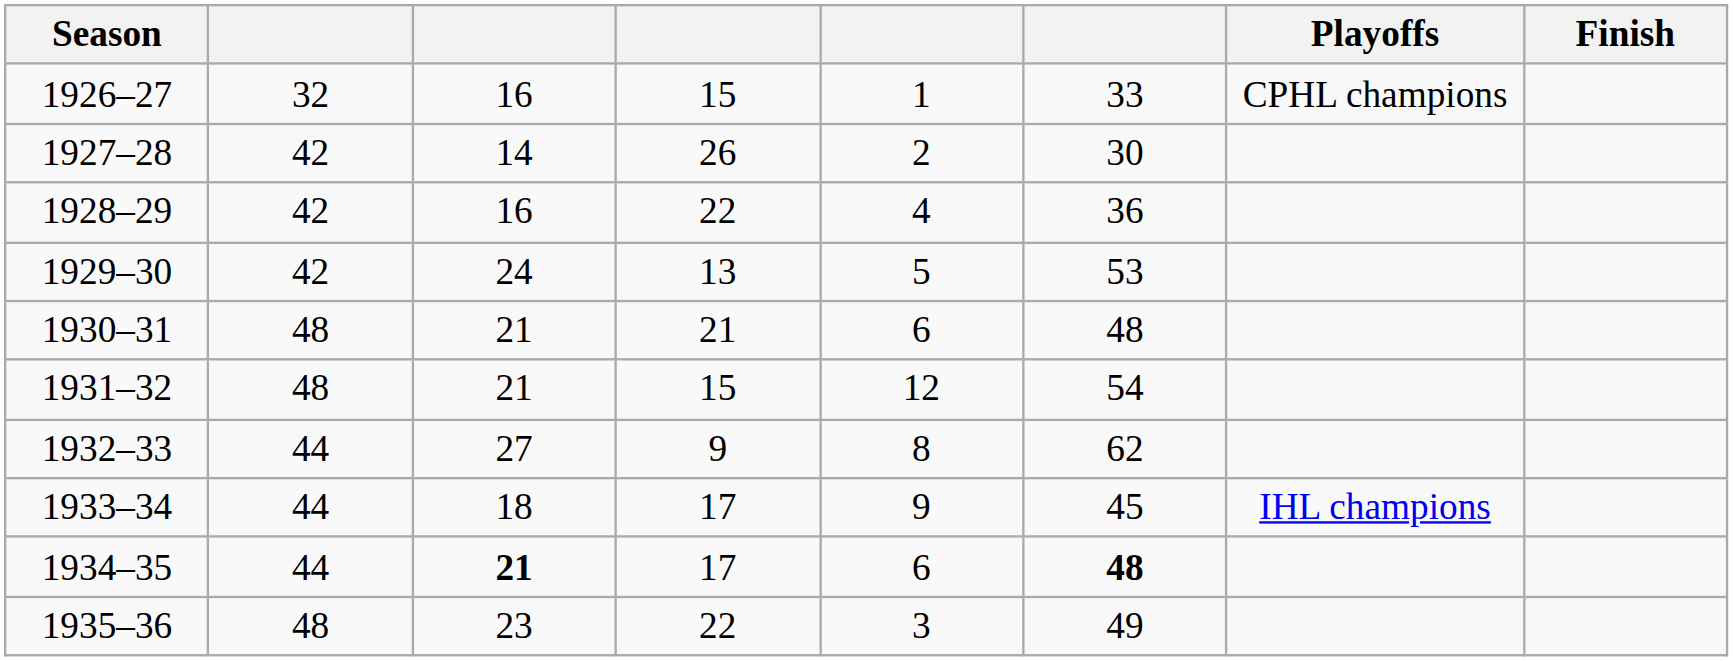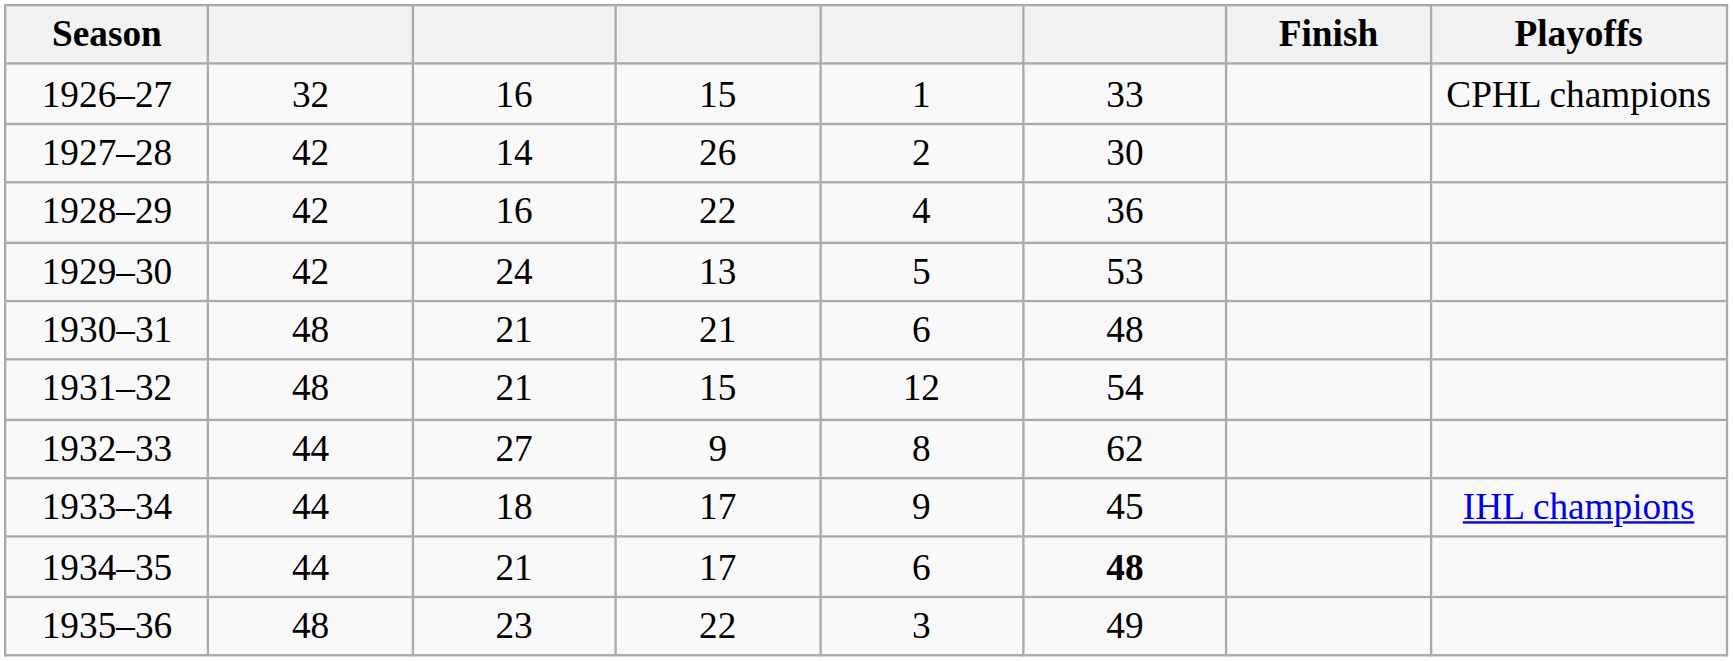 <table class="wikitable">
 <tr>
 <th style="width:80px">Season</th>
 <th style="width:80px"></th>
 <th style="width:80px"></th>
 <th style="width:80px"></th>
 <th style="width:80px"></th>
 <th style="width:80px"></th>
+<th style="width:80px">Finish</th>
 <th style="width:120px">Playoffs</th>
-<th style="width:80px">Finish</th>
 </tr>
 <tr align="center" |>
 <td>1926–27</td>
 <td>32</td>
 <td>16</td>
 <td>15</td>
 <td>1</td>
 <td>33</td>
+<td></td>
 <td>CPHL champions</td>
-<td></td>
 </tr>
 <tr align="center" |>
 <td>1927–28</td>
 <td>42</td>
 <td>14</td>
 <td>26</td>
 <td>2</td>
 <td>30</td>
 <td></td>
 <td></td>
 </tr>
 <tr align="center" |>
 <td>1928–29</td>
 <td>42</td>
 <td>16</td>
 <td>22</td>
 <td>4</td>
 <td>36</td>
 <td></td>
 <td></td>
 </tr>
 <tr align="center" |>
 <td>1929–30</td>
 <td>42</td>
 <td>24</td>
 <td>13</td>
 <td>5</td>
 <td>53</td>
 <td></td>
 <td></td>
 </tr>
 <tr align="center" |>
 <td>1930–31</td>
 <td>48</td>
 <td>21</td>
 <td>21</td>
 <td>6</td>
 <td>48</td>
 <td></td>
 <td></td>
 </tr>
 <tr align="center" |>
 <td>1931–32</td>
 <td>48</td>
 <td>21</td>
 <td>15</td>
 <td>12</td>
 <td>54</td>
 <td></td>
 <td></td>
 </tr>
 <tr align="center" |>
 <td>1932–33</td>
 <td>44</td>
 <td>27</td>
 <td>9</td>
 <td>8</td>
 <td>62</td>
 <td></td>
 <td></td>
 </tr>
 <tr align="center" |>
 <td>1933–34</td>
 <td>44</td>
 <td>18</td>
 <td>17</td>
 <td>9</td>
 <td>45</td>
+<td></td>
 <td><a href='#'>IHL champions</a></td>
-<td></td>
 </tr>
 <tr align="center" |>
 <td>1934–35</td>
 <td>44</td>
-<td><strong>21</strong></td>
+<td>21</td>
 <td>17</td>
 <td>6</td>
 <td><strong>48</strong></td>
 <td></td>
 <td></td>
 </tr>
 <tr align="center" |>
 <td>1935–36</td>
 <td>48</td>
 <td>23</td>
 <td>22</td>
 <td>3</td>
 <td>49</td>
 <td></td>
 <td></td>
 </tr>
 </table>
